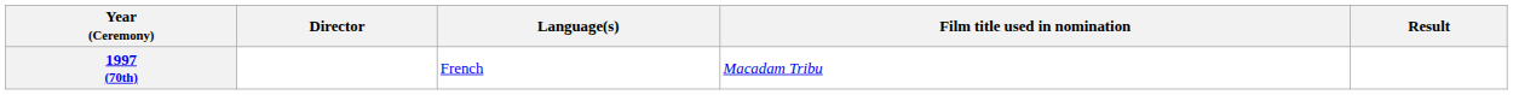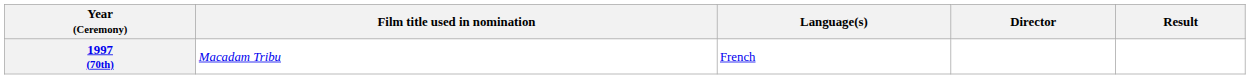 <table class="wikitable sortable" width="98%" style="background:#ffffff;">
 <tr>
 <th>Year<br><small>(Ceremony)</small></th>
+<th>Film title used in nomination</th>
+<th>Language(s)</th>
 <th>Director</th>
-<th>Language(s)</th>
-<th>Film title used in nomination</th>
 <th>Result</th>
 </tr>
 <tr>
 <th align="center"><a href='#'>1997</a><br><small><a href='#'>(70th)</a></small></th>
+<td><em><a href='#'>Macadam Tribu</a></em></td>
+<td><a href='#'>French</a></td>
 <td></td>
-<td><a href='#'>French</a></td>
-<td><em><a href='#'>Macadam Tribu</a></em></td>
 <td></td>
 </tr>
 </table>
